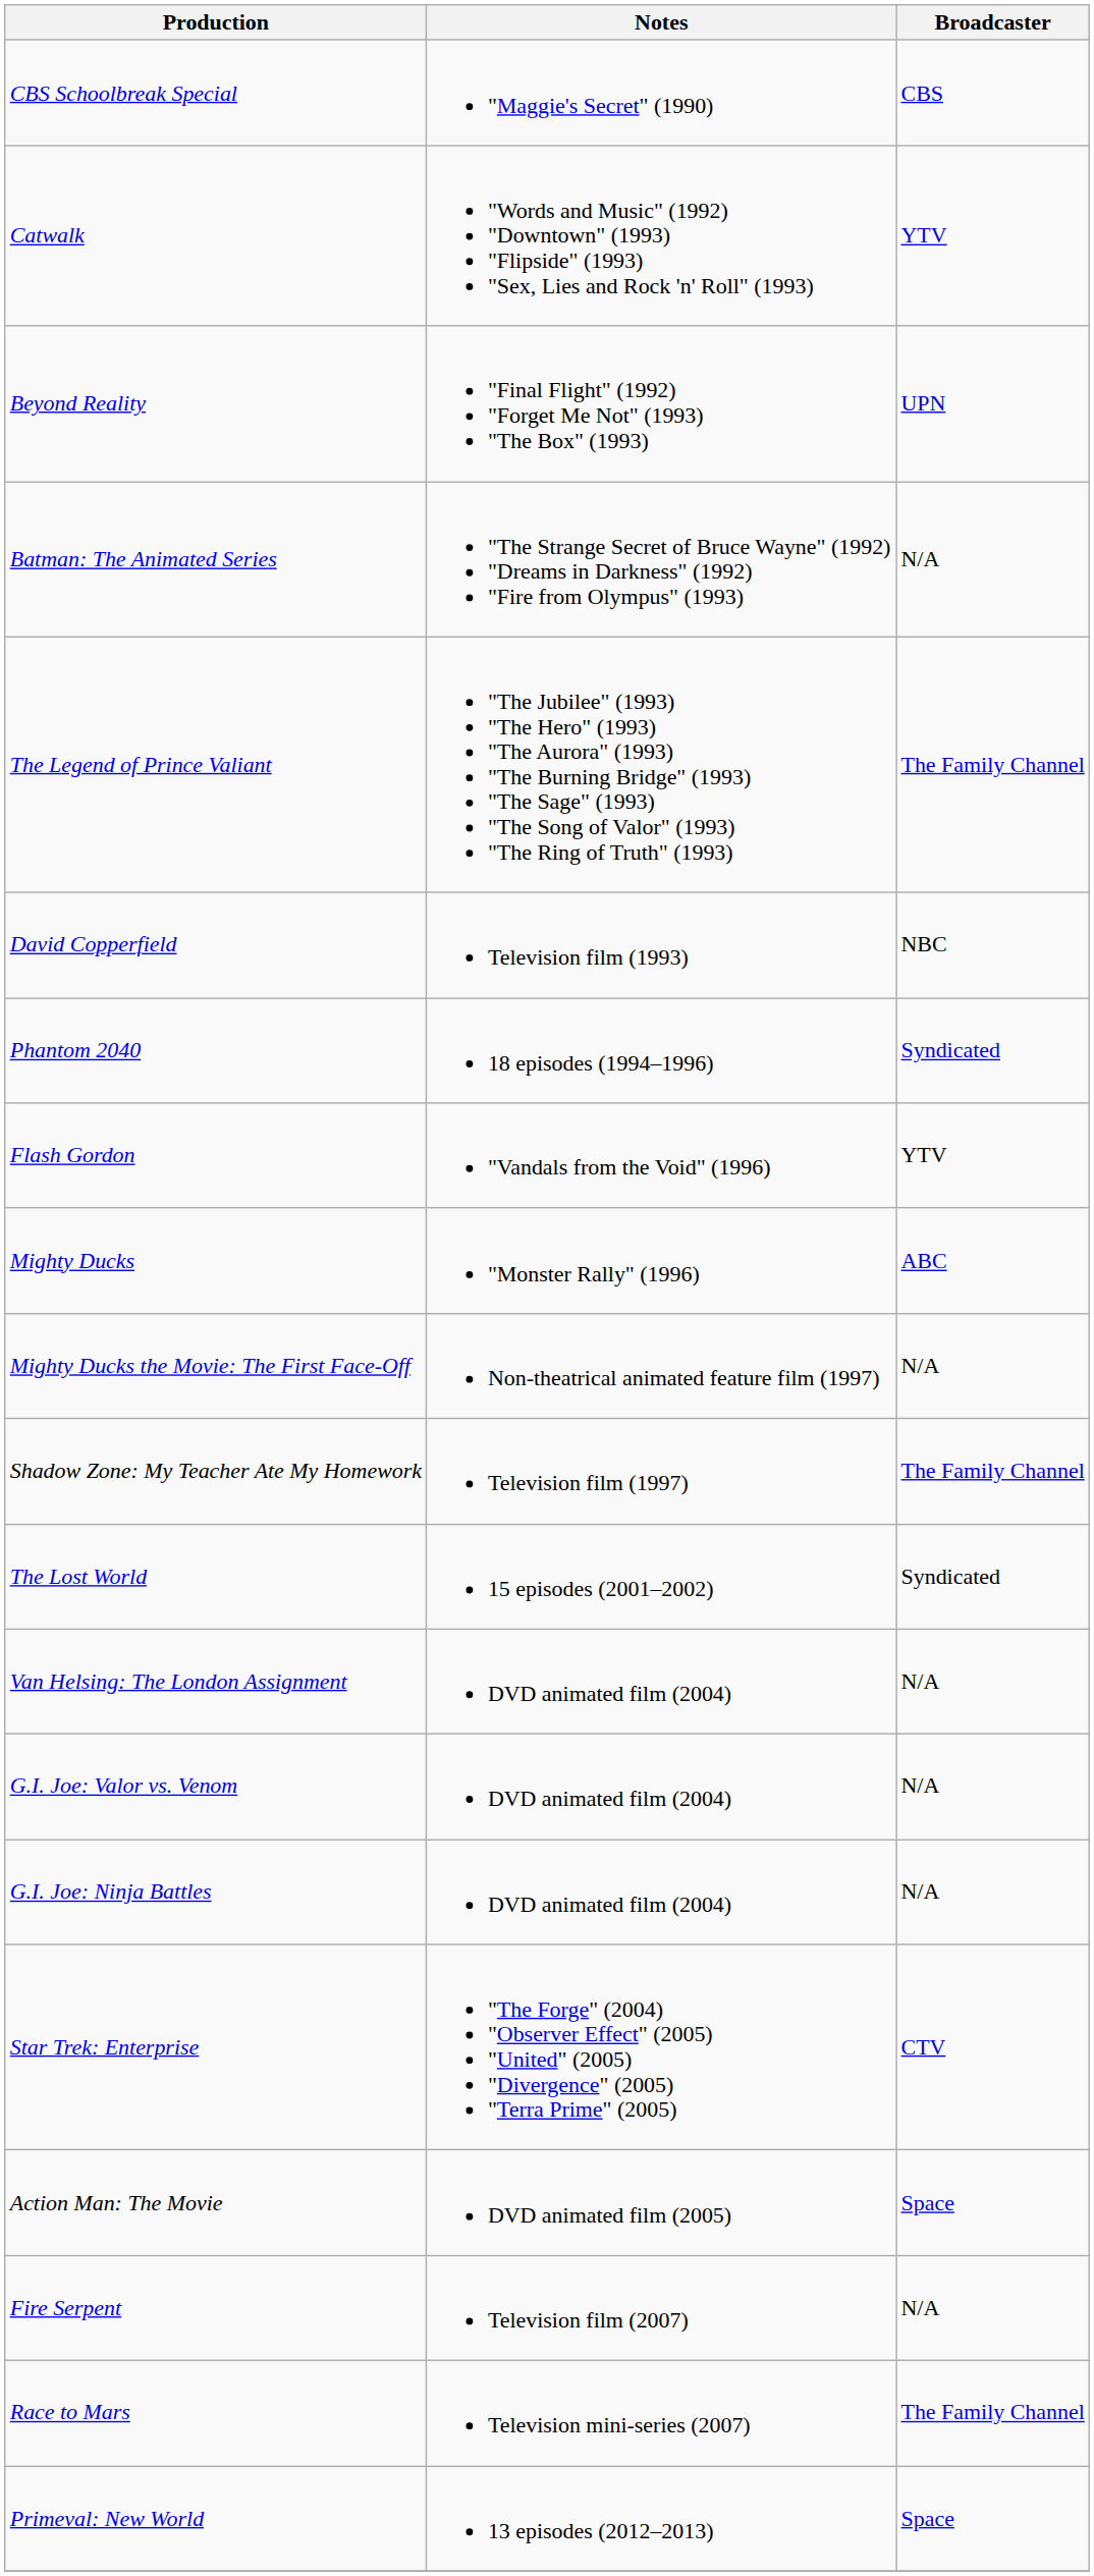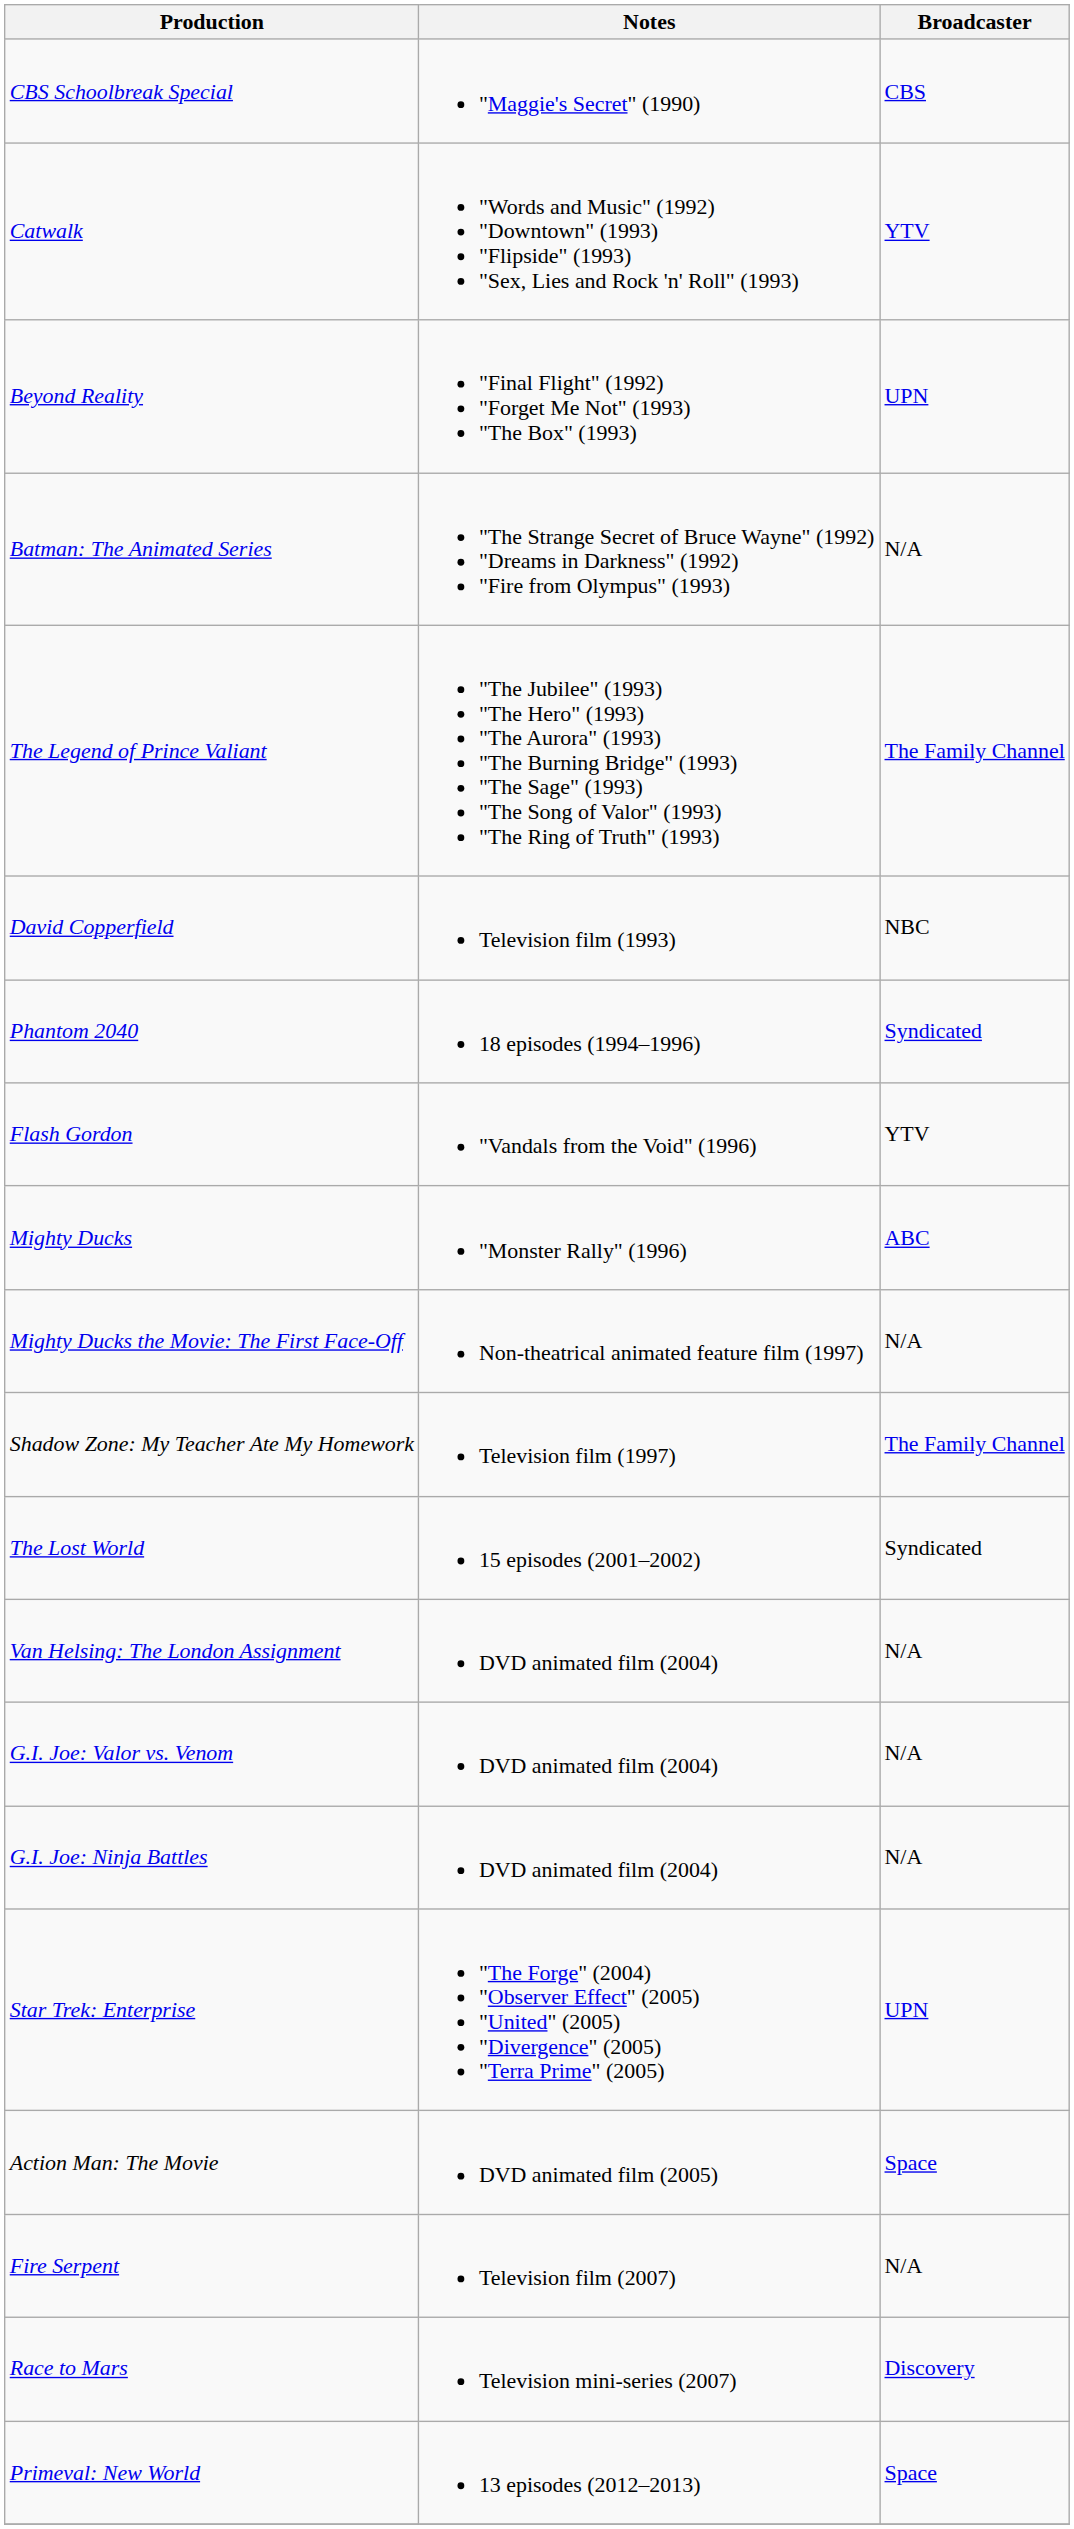 <table class="wikitable">
 <tr>
 <th>Production</th>
 <th>Notes</th>
 <th>Broadcaster</th>
 </tr>
 <tr>
 <td><em><a href='#'>CBS Schoolbreak Special</a></em></td>
 <td><br><ul><li>"<a href='#'>Maggie's Secret</a>" (1990)</li></ul></td>
 <td><a href='#'>CBS</a></td>
 </tr>
 <tr>
 <td><em><a href='#'>Catwalk</a></em></td>
 <td><br><ul><li>"Words and Music" (1992)</li><li>"Downtown" (1993)</li><li>"Flipside" (1993)</li><li>"Sex, Lies and Rock 'n' Roll" (1993)</li></ul></td>
 <td><a href='#'>YTV</a></td>
 </tr>
 <tr>
 <td><em><a href='#'>Beyond Reality</a></em></td>
 <td><br><ul><li>"Final Flight" (1992)</li><li>"Forget Me Not" (1993)</li><li>"The Box" (1993)</li></ul></td>
 <td><a href='#'>UPN</a></td>
 </tr>
 <tr>
 <td><em><a href='#'>Batman: The Animated Series</a></em></td>
 <td><br><ul><li>"The Strange Secret of Bruce Wayne" (1992)</li><li>"Dreams in Darkness" (1992)</li><li>"Fire from Olympus" (1993)</li></ul></td>
 <td>N/A</td>
 </tr>
 <tr>
 <td><em><a href='#'>The Legend of Prince Valiant</a></em></td>
 <td><br><ul><li>"The Jubilee" (1993)</li><li>"The Hero" (1993)</li><li>"The Aurora" (1993)</li><li>"The Burning Bridge" (1993)</li><li>"The Sage" (1993)</li><li>"The Song of Valor" (1993)</li><li>"The Ring of Truth" (1993)</li></ul></td>
 <td><a href='#'>The Family Channel</a></td>
 </tr>
 <tr>
 <td><em><a href='#'>David Copperfield</a></em></td>
 <td><br><ul><li>Television film (1993)</li></ul></td>
 <td>NBC</td>
 </tr>
 <tr>
 <td><em><a href='#'>Phantom 2040</a></em></td>
 <td><br><ul><li>18 episodes (1994–1996)</li></ul></td>
 <td><a href='#'>Syndicated</a></td>
 </tr>
 <tr>
 <td><em><a href='#'>Flash Gordon</a></em></td>
 <td><br><ul><li>"Vandals from the Void" (1996)</li></ul></td>
 <td>YTV</td>
 </tr>
 <tr>
 <td><em><a href='#'>Mighty Ducks</a></em></td>
 <td><br><ul><li>"Monster Rally" (1996)</li></ul></td>
 <td><a href='#'>ABC</a></td>
 </tr>
 <tr>
 <td><em><a href='#'>Mighty Ducks the Movie: The First Face-Off</a></em></td>
 <td><br><ul><li>Non-theatrical animated feature film (1997)</li></ul></td>
 <td>N/A</td>
 </tr>
 <tr>
 <td><em>Shadow Zone: My Teacher Ate My Homework</em></td>
 <td><br><ul><li>Television film (1997)</li></ul></td>
 <td><a href='#'>The Family Channel</a></td>
 </tr>
 <tr>
 <td><em><a href='#'>The Lost World</a></em></td>
 <td><br><ul><li>15 episodes (2001–2002)</li></ul></td>
 <td>Syndicated</td>
 </tr>
 <tr>
 <td><em><a href='#'>Van Helsing: The London Assignment</a></em></td>
 <td><br><ul><li>DVD animated film (2004)</li></ul></td>
 <td>N/A</td>
 </tr>
 <tr>
 <td><em><a href='#'>G.I. Joe: Valor vs. Venom</a></em></td>
 <td><br><ul><li>DVD animated film (2004)</li></ul></td>
 <td>N/A</td>
 </tr>
 <tr>
 <td><em><a href='#'>G.I. Joe: Ninja Battles</a></em></td>
 <td><br><ul><li>DVD animated film (2004)</li></ul></td>
 <td>N/A</td>
 </tr>
 <tr>
 <td><em><a href='#'>Star Trek: Enterprise</a></em></td>
 <td><br><ul><li>"<a href='#'>The Forge</a>" (2004)</li><li>"<a href='#'>Observer Effect</a>" (2005)</li><li>"<a href='#'>United</a>" (2005)</li><li>"<a href='#'>Divergence</a>" (2005)</li><li>"<a href='#'>Terra Prime</a>" (2005)</li></ul></td>
-<td><a href='#'>CTV</a></td>
+<td><a href='#'>UPN</a></td>
 </tr>
 <tr>
 <td><em>Action Man: The Movie</em></td>
 <td><br><ul><li>DVD animated film (2005)</li></ul></td>
 <td><a href='#'>Space</a></td>
 </tr>
 <tr>
 <td><em><a href='#'>Fire Serpent</a></em></td>
 <td><br><ul><li>Television film (2007)</li></ul></td>
 <td>N/A</td>
 </tr>
 <tr>
 <td><em><a href='#'>Race to Mars</a></em></td>
 <td><br><ul><li>Television mini-series (2007)</li></ul></td>
-<td><a href='#'>The Family Channel</a></td>
+<td><a href='#'>Discovery</a></td>
 </tr>
 <tr>
 <td><em><a href='#'>Primeval: New World</a></em></td>
 <td><br><ul><li>13 episodes (2012–2013)</li></ul></td>
 <td><a href='#'>Space</a></td>
 </tr>
 <tr>
 </tr>
 </table>
